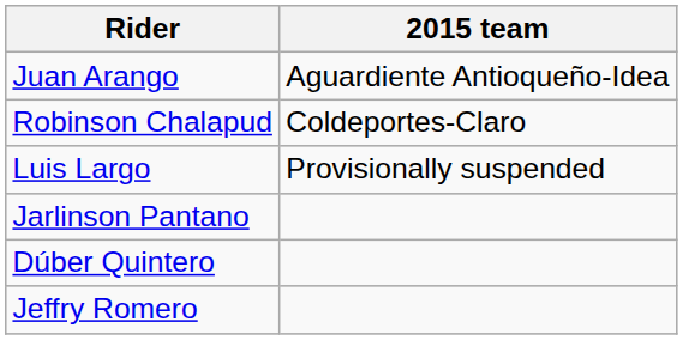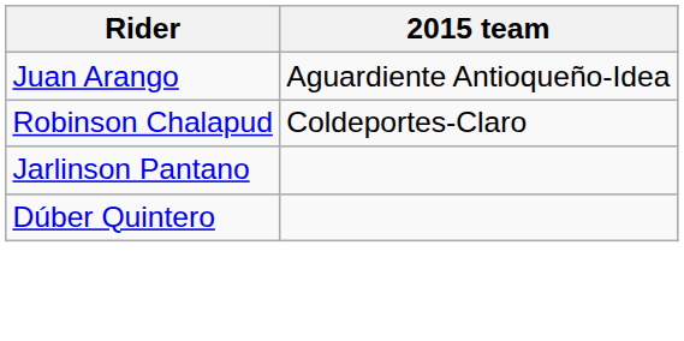 <table class="wikitable">
 <tr>
 <th>Rider</th>
 <th>2015 team</th>
 </tr>
 <tr>
 <td><a href='#'>Juan Arango</a></td>
 <td>Aguardiente Antioqueño-Idea</td>
 </tr>
 <tr>
 <td><a href='#'>Robinson Chalapud</a></td>
 <td>Coldeportes-Claro</td>
 </tr>
 <tr>
-<td><a href='#'>Luis Largo</a></td>
-<td>Provisionally suspended</td>
-</tr>
-<tr>
 <td><a href='#'>Jarlinson Pantano</a></td>
 <td></td>
 </tr>
 <tr>
 <td><a href='#'>Dúber Quintero</a></td>
 <td></td>
 </tr>
-<tr>
-<td><a href='#'>Jeffry Romero</a></td>
-<td></td>
-</tr>
 </table>
